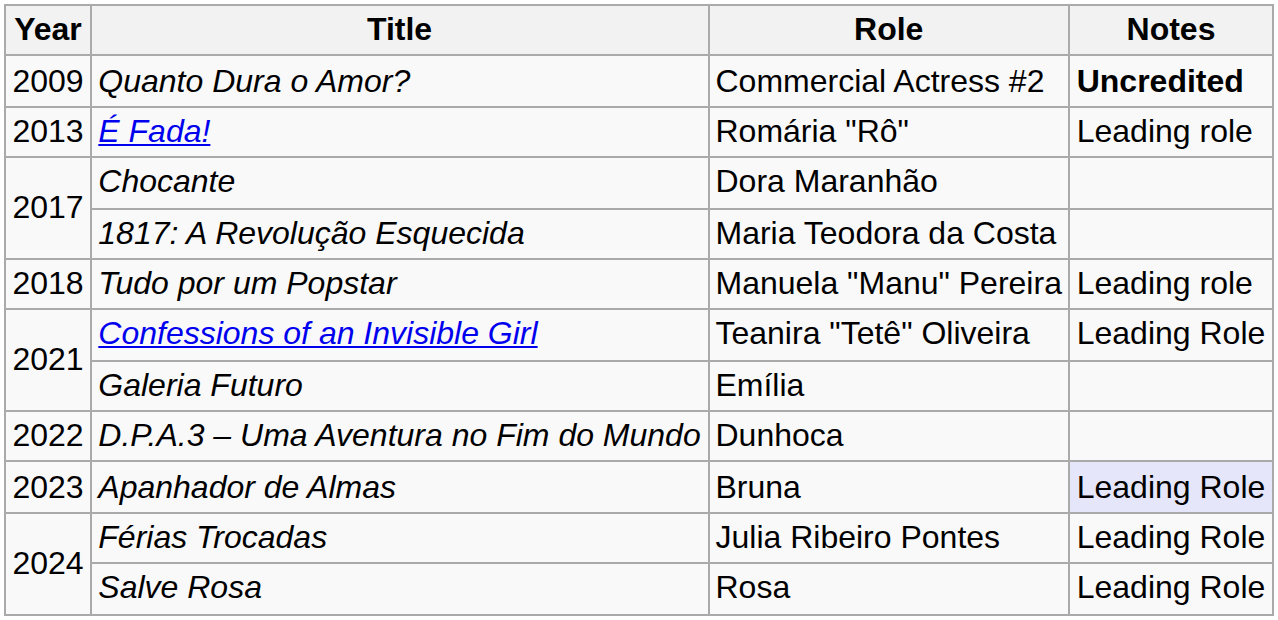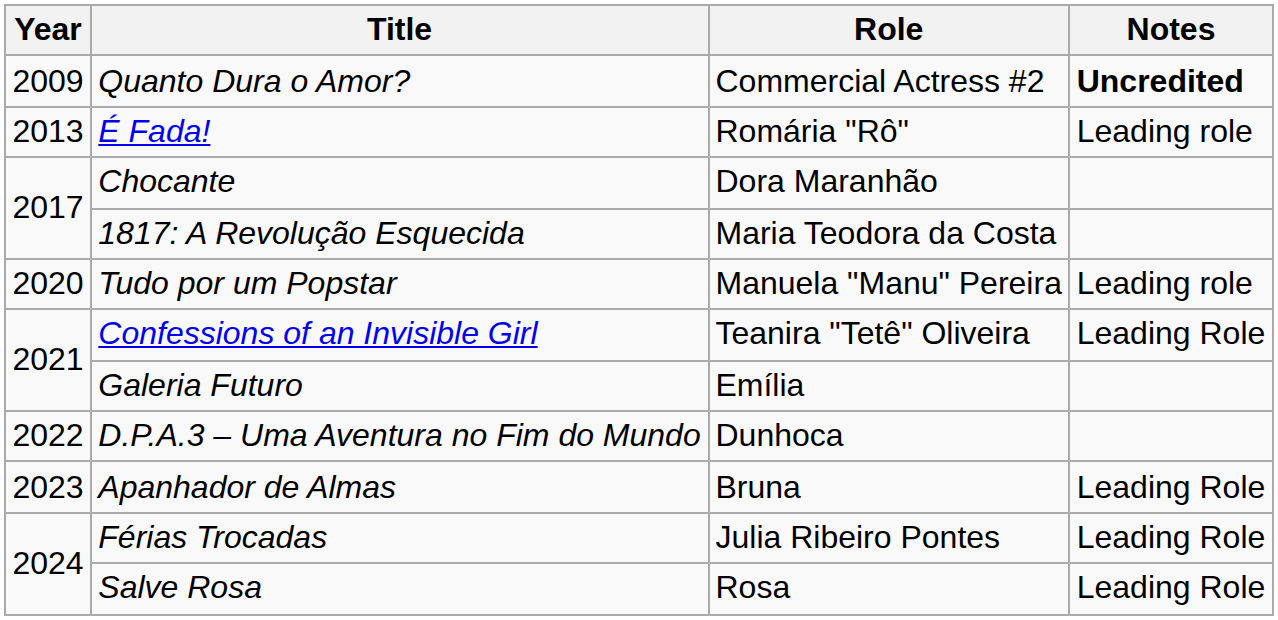 <table class="wikitable">
 <tr>
 <th>Year</th>
 <th>Title</th>
 <th>Role</th>
 <th>Notes</th>
 </tr>
 <tr>
 <td>2009</td>
 <td><em>Quanto Dura o Amor?</em></td>
 <td>Commercial Actress #2</td>
 <td><strong>Uncredited</strong></td>
 </tr>
 <tr>
 <td>2013</td>
 <td><em><a href='#'>É Fada!</a></em></td>
 <td>Romária "Rô"</td>
 <td>Leading role</td>
 </tr>
 <tr>
 <td rowspan="2">2017</td>
 <td><em>Chocante</em></td>
 <td>Dora Maranhão</td>
 <td></td>
 </tr>
 <tr>
 <td><em>1817: A Revolução Esquecida</em></td>
 <td>Maria Teodora da Costa</td>
 <td></td>
 </tr>
 <tr>
-<td>2018</td>
+<td>2020</td>
 <td><em>Tudo por um Popstar</em></td>
 <td>Manuela "Manu" Pereira</td>
 <td>Leading role</td>
 </tr>
 <tr>
 <td rowspan="2">2021</td>
 <td><em><a href='#'>Confessions of an Invisible Girl</a></em></td>
 <td>Teanira "Tetê" Oliveira</td>
 <td>Leading Role</td>
 </tr>
 <tr>
 <td><em>Galeria Futuro</em></td>
 <td>Emília</td>
 <td></td>
 </tr>
 <tr>
 <td>2022</td>
 <td><em>D.P.A.3 – Uma Aventura no Fim do Mundo</em></td>
 <td>Dunhoca</td>
 <td></td>
 </tr>
 <tr>
 <td>2023</td>
 <td><em>Apanhador de Almas</em></td>
 <td>Bruna</td>
-<td style="background: lavender;">Leading Role</td>
+<td>Leading Role</td>
 </tr>
 <tr>
 <td rowspan="2">2024</td>
 <td><em>Férias Trocadas</em></td>
 <td>Julia Ribeiro Pontes</td>
 <td>Leading Role</td>
 </tr>
 <tr>
 <td><em>Salve Rosa</em></td>
 <td>Rosa</td>
 <td>Leading Role</td>
 </tr>
 <tr>
 </tr>
 </table>
